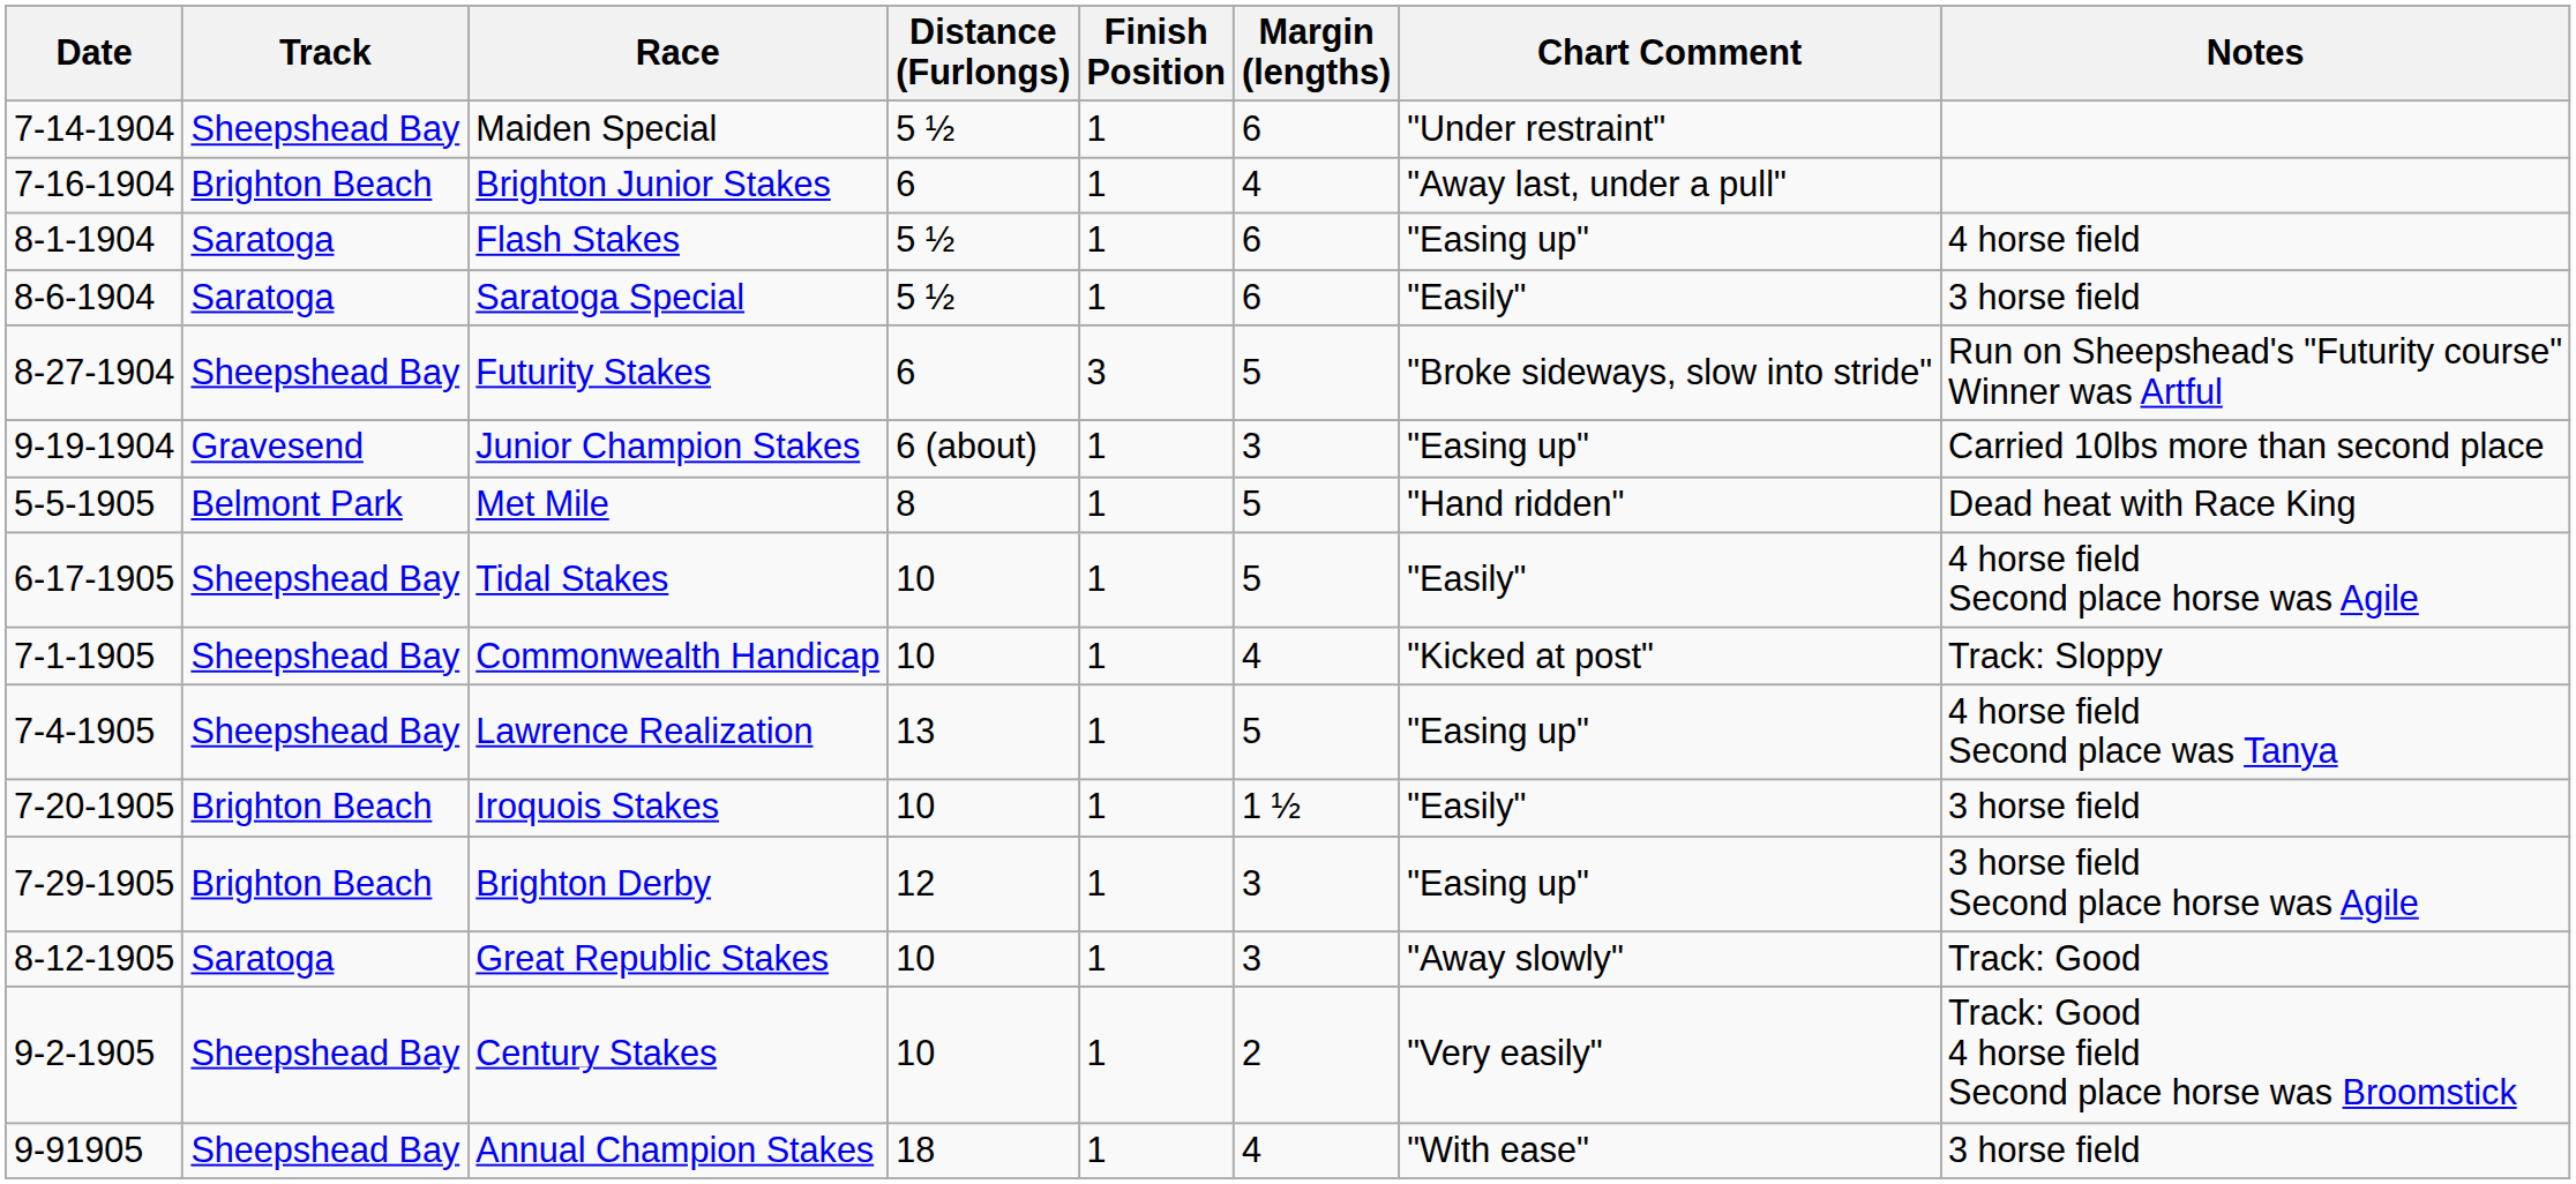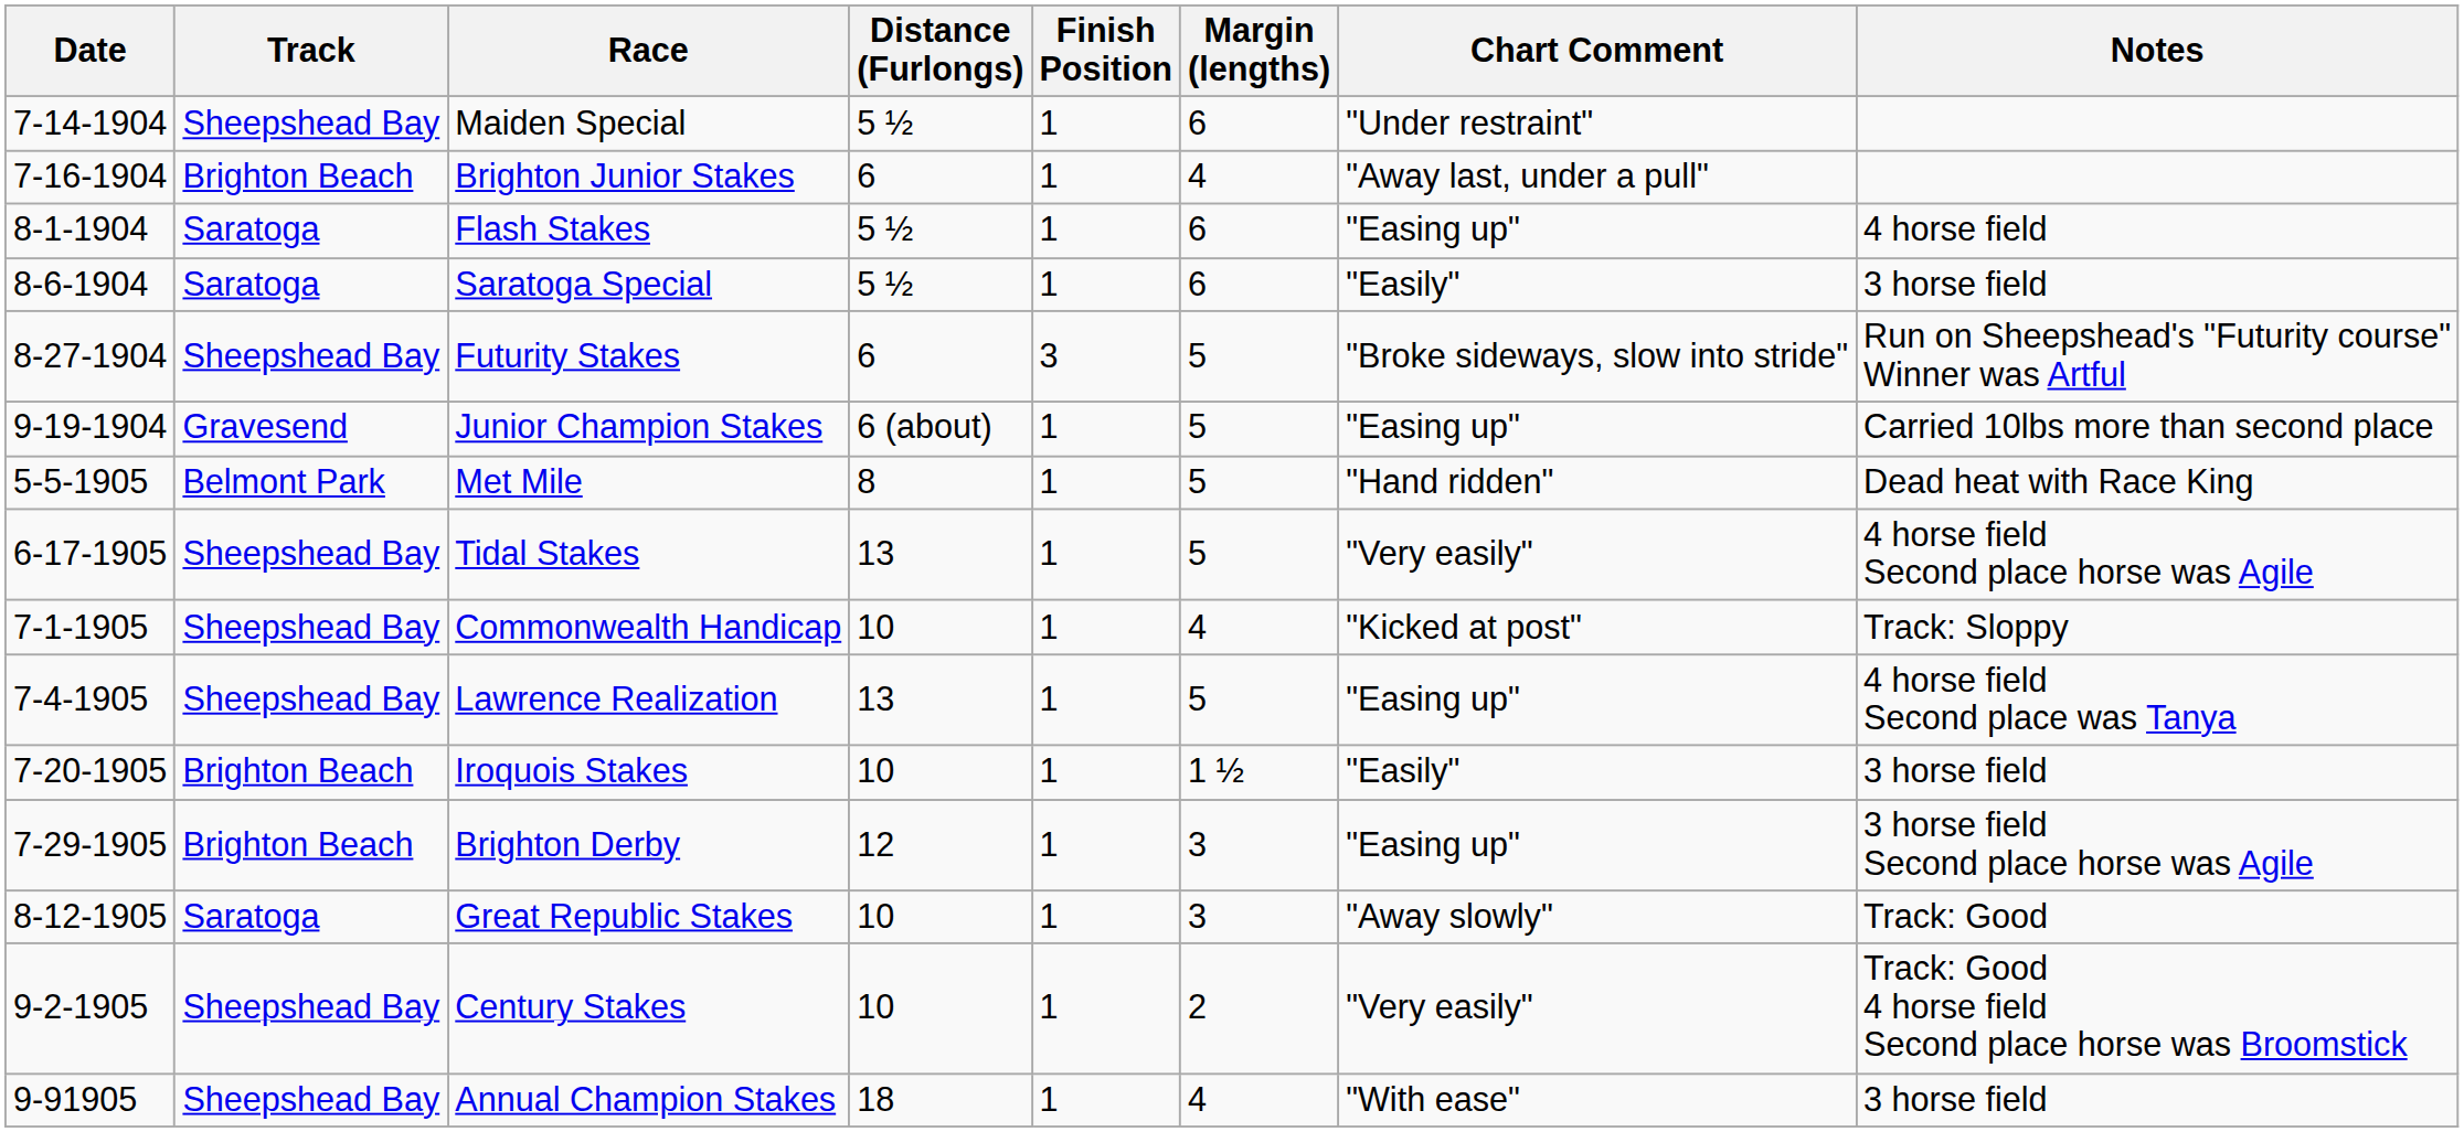 <table class="wikitable sortable mw-collapsible">
 <tr>
 <th>Date</th>
 <th>Track</th>
 <th>Race</th>
 <th>Distance<br><span>(Furlongs)</span></th>
 <th>Finish<br><span>Position</span></th>
 <th>Margin<br><span>(lengths)</span></th>
 <th>Chart Comment</th>
 <th>Notes</th>
 </tr>
 <tr>
 <td>7-14-1904</td>
 <td><a href='#'>Sheepshead Bay</a></td>
 <td>Maiden Special</td>
 <td>5 ½</td>
 <td>1</td>
 <td>6</td>
 <td>"Under restraint"</td>
 <td></td>
 </tr>
 <tr>
 <td>7-16-1904</td>
 <td><a href='#'>Brighton Beach</a></td>
 <td><a href='#'>Brighton Junior Stakes</a></td>
 <td>6</td>
 <td>1</td>
 <td>4</td>
 <td>"Away last, under a pull"</td>
 <td></td>
 </tr>
 <tr>
 <td>8-1-1904</td>
 <td><a href='#'>Saratoga</a></td>
 <td><a href='#'>Flash Stakes</a></td>
 <td>5 ½</td>
 <td>1</td>
 <td>6</td>
 <td>"Easing up"</td>
 <td>4 horse field</td>
 </tr>
 <tr>
 <td>8-6-1904</td>
 <td><a href='#'>Saratoga</a></td>
 <td><a href='#'>Saratoga Special</a></td>
 <td>5 ½</td>
 <td>1</td>
 <td>6</td>
 <td>"Easily"</td>
 <td>3 horse field</td>
 </tr>
 <tr>
 <td>8-27-1904</td>
 <td><a href='#'>Sheepshead Bay</a></td>
 <td><a href='#'>Futurity Stakes</a></td>
 <td>6</td>
 <td>3</td>
 <td>5</td>
 <td>"Broke sideways, slow into stride"</td>
 <td>Run on Sheepshead's "Futurity course"<br>Winner was <a href='#'>Artful</a></td>
 </tr>
 <tr>
 <td>9-19-1904</td>
 <td><a href='#'>Gravesend</a></td>
 <td><a href='#'>Junior Champion Stakes</a></td>
 <td>6 (about)</td>
 <td>1</td>
-<td>3</td>
+<td>5</td>
 <td>"Easing up"</td>
 <td>Carried 10lbs more than second place</td>
 </tr>
 <tr>
 <td>5-5-1905</td>
 <td><a href='#'>Belmont Park</a></td>
 <td><a href='#'>Met Mile</a></td>
 <td>8</td>
 <td>1</td>
 <td>5</td>
 <td>"Hand ridden"</td>
 <td>Dead heat with Race King</td>
 </tr>
 <tr>
 <td>6-17-1905</td>
 <td><a href='#'>Sheepshead Bay</a></td>
 <td><a href='#'>Tidal Stakes</a></td>
-<td>10</td>
+<td>13</td>
 <td>1</td>
 <td>5</td>
-<td>"Easily"</td>
+<td>"Very easily"</td>
 <td>4 horse field<br>Second place horse was <a href='#'>Agile</a></td>
 </tr>
 <tr>
 <td>7-1-1905</td>
 <td><a href='#'>Sheepshead Bay</a></td>
 <td><a href='#'>Commonwealth Handicap</a></td>
 <td>10</td>
 <td>1</td>
 <td>4</td>
 <td>"Kicked at post"</td>
 <td>Track: Sloppy</td>
 </tr>
 <tr>
 <td>7-4-1905</td>
 <td><a href='#'>Sheepshead Bay</a></td>
 <td><a href='#'>Lawrence Realization</a></td>
 <td>13</td>
 <td>1</td>
 <td>5</td>
 <td>"Easing up"</td>
 <td>4 horse field<br>Second place was <a href='#'>Tanya</a></td>
 </tr>
 <tr>
 <td>7-20-1905</td>
 <td><a href='#'>Brighton Beach</a></td>
 <td><a href='#'>Iroquois Stakes</a></td>
 <td>10</td>
 <td>1</td>
 <td>1 ½</td>
 <td>"Easily"</td>
 <td>3 horse field</td>
 </tr>
 <tr>
 <td>7-29-1905</td>
 <td><a href='#'>Brighton Beach</a></td>
 <td><a href='#'>Brighton Derby</a></td>
 <td>12</td>
 <td>1</td>
 <td>3</td>
 <td>"Easing up"</td>
 <td>3 horse field<br>Second place horse was <a href='#'>Agile</a></td>
 </tr>
 <tr>
 <td>8-12-1905</td>
 <td><a href='#'>Saratoga</a></td>
 <td><a href='#'>Great Republic Stakes</a></td>
 <td>10</td>
 <td>1</td>
 <td>3</td>
 <td>"Away slowly"</td>
 <td>Track: Good</td>
 </tr>
 <tr>
 <td>9-2-1905</td>
 <td><a href='#'>Sheepshead Bay</a></td>
 <td><a href='#'>Century Stakes</a></td>
 <td>10</td>
 <td>1</td>
 <td>2</td>
 <td>"Very easily"</td>
 <td>Track: Good<br>4 horse field<br>Second place horse was <a href='#'>Broomstick</a></td>
 </tr>
 <tr>
 <td>9-91905</td>
 <td><a href='#'>Sheepshead Bay</a></td>
 <td><a href='#'>Annual Champion Stakes</a></td>
 <td>18</td>
 <td>1</td>
 <td>4</td>
 <td>"With ease"</td>
 <td>3 horse field</td>
 </tr>
 </table>
